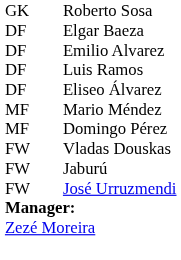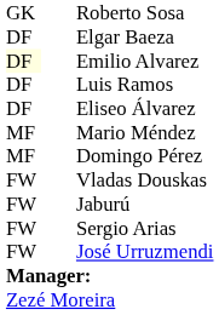 <table style="font-size:90%; margin:0.2em auto;" cellspacing="0" cellpadding="0">
 <tr>
 <th width="25"></th>
 <th width="25"></th>
 </tr>
 <tr>
 <td>GK</td>
 <td></td>
 <td> Roberto Sosa</td>
 </tr>
 <tr>
 <td>DF</td>
 <td></td>
 <td> Elgar Baeza</td>
 </tr>
 <tr>
-<td>DF</td>
+<td style="background: lightyellow;">DF</td>
 <td></td>
 <td> Emilio Alvarez</td>
 </tr>
 <tr>
 <td>DF</td>
 <td></td>
 <td> Luis Ramos</td>
 </tr>
 <tr>
 <td>DF</td>
 <td></td>
 <td> Eliseo Álvarez</td>
 </tr>
 <tr>
 <td>MF</td>
 <td></td>
 <td> Mario Méndez</td>
 </tr>
 <tr>
 <td>MF</td>
 <td></td>
 <td> Domingo Pérez</td>
 </tr>
 <tr>
 <td>FW</td>
 <td></td>
 <td> Vladas Douskas</td>
 </tr>
 <tr>
 <td>FW</td>
 <td></td>
 <td> Jaburú</td>
 </tr>
 <tr>
 <td>FW</td>
 <td></td>
+<td> Sergio Arias</td>
+<td></td>
+<td></td>
+</tr>
+<tr>
+<td>FW</td>
+<td></td>
 <td> <a href='#'>José Urruzmendi</a></td>
 </tr>
 <tr>
 <td colspan=3><strong>Manager:</strong></td>
 </tr>
 <tr>
 <td colspan=4> <a href='#'>Zezé Moreira</a></td>
 </tr>
 </table>
